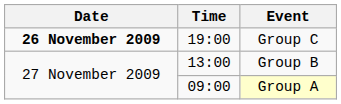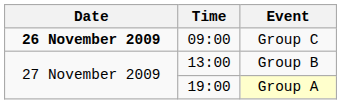 <table class = "wikitable" style="text-align:center;">
 <tr>
 <th width=150>Date</th>
 <th width=50>Time</th>
 <th width=80>Event</th>
 </tr>
 <tr>
 <td><strong>26 November 2009</strong></td>
-<td>19:00</td>
+<td>09:00</td>
 <td>Group C</td>
 </tr>
 <tr>
 <td rowspan=2>27 November 2009</td>
 <td>13:00</td>
 <td>Group B</td>
 </tr>
 <tr>
-<td>09:00</td>
+<td>19:00</td>
 <td bgcolor=ffffcc>Group A</td>
 </tr>
 </table>
